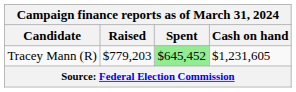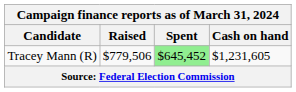 <table class="wikitable sortable">
 <tr>
 <th colspan=4>Campaign finance reports as of March 31, 2024</th>
 </tr>
 <tr style="text-align:center;">
 <th>Candidate</th>
 <th>Raised</th>
 <th>Spent</th>
 <th>Cash on hand</th>
 </tr>
 <tr>
 <td>Tracey Mann (R)</td>
-<td>$779,203</td>
+<td>$779,506</td>
 <td style="background: lightgreen;">$645,452</td>
 <td>$1,231,605</td>
 </tr>
 <tr>
 <th colspan="4"><small>Source: <a href='#'>Federal Election Commission</a></small></th>
 </tr>
 </table>
